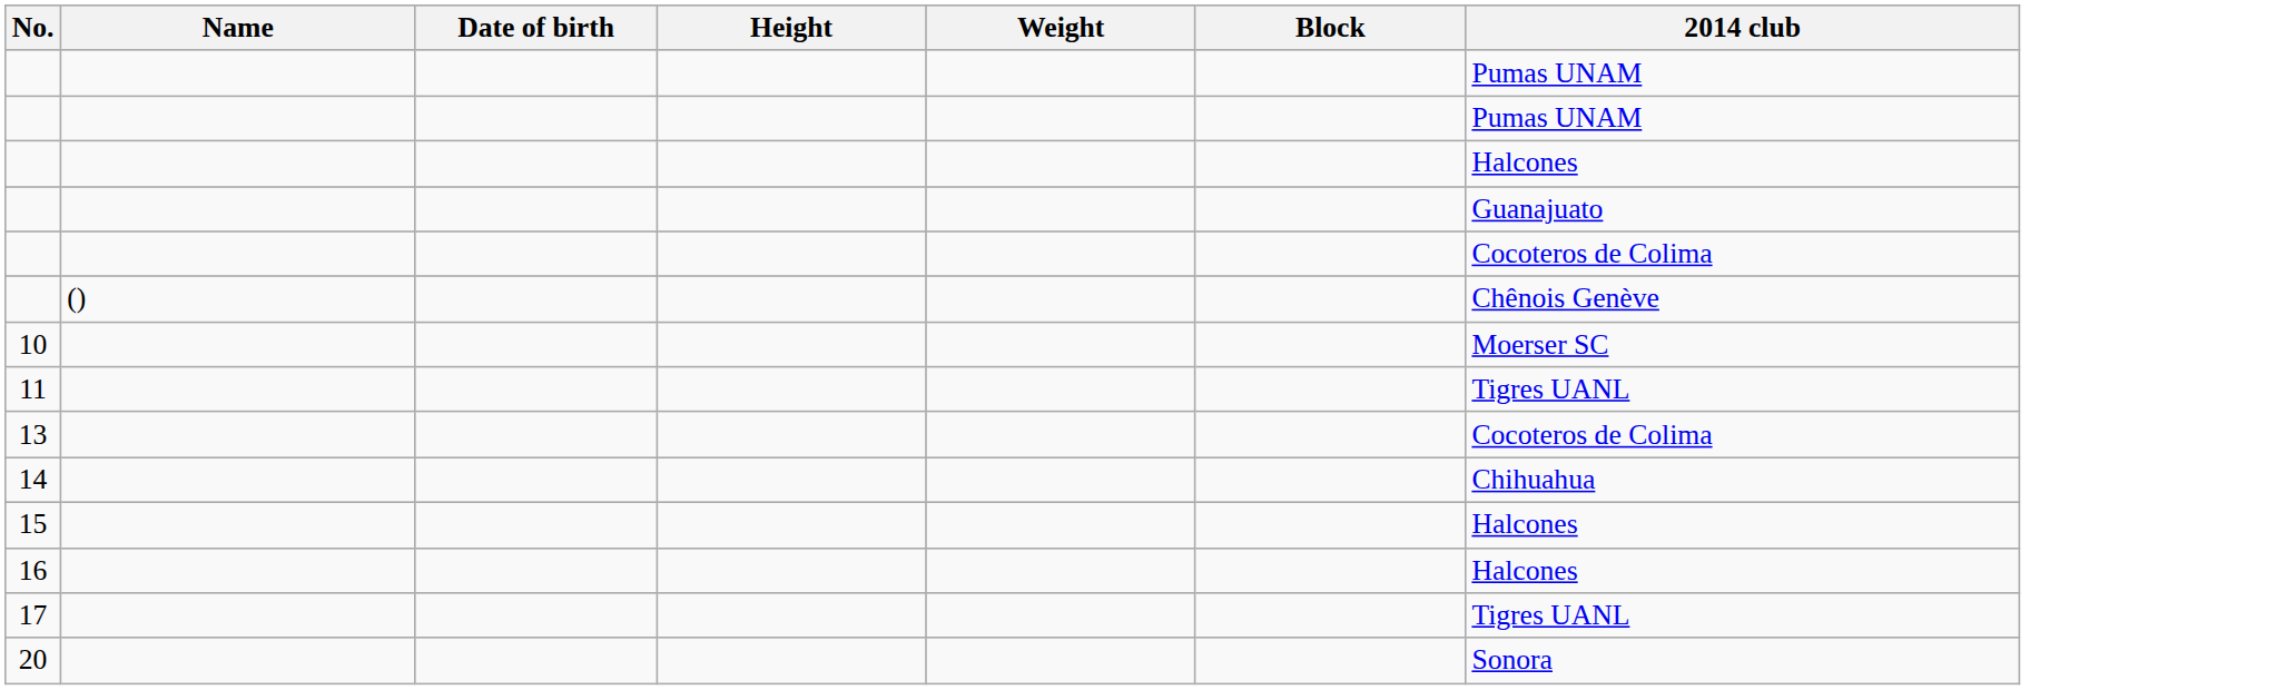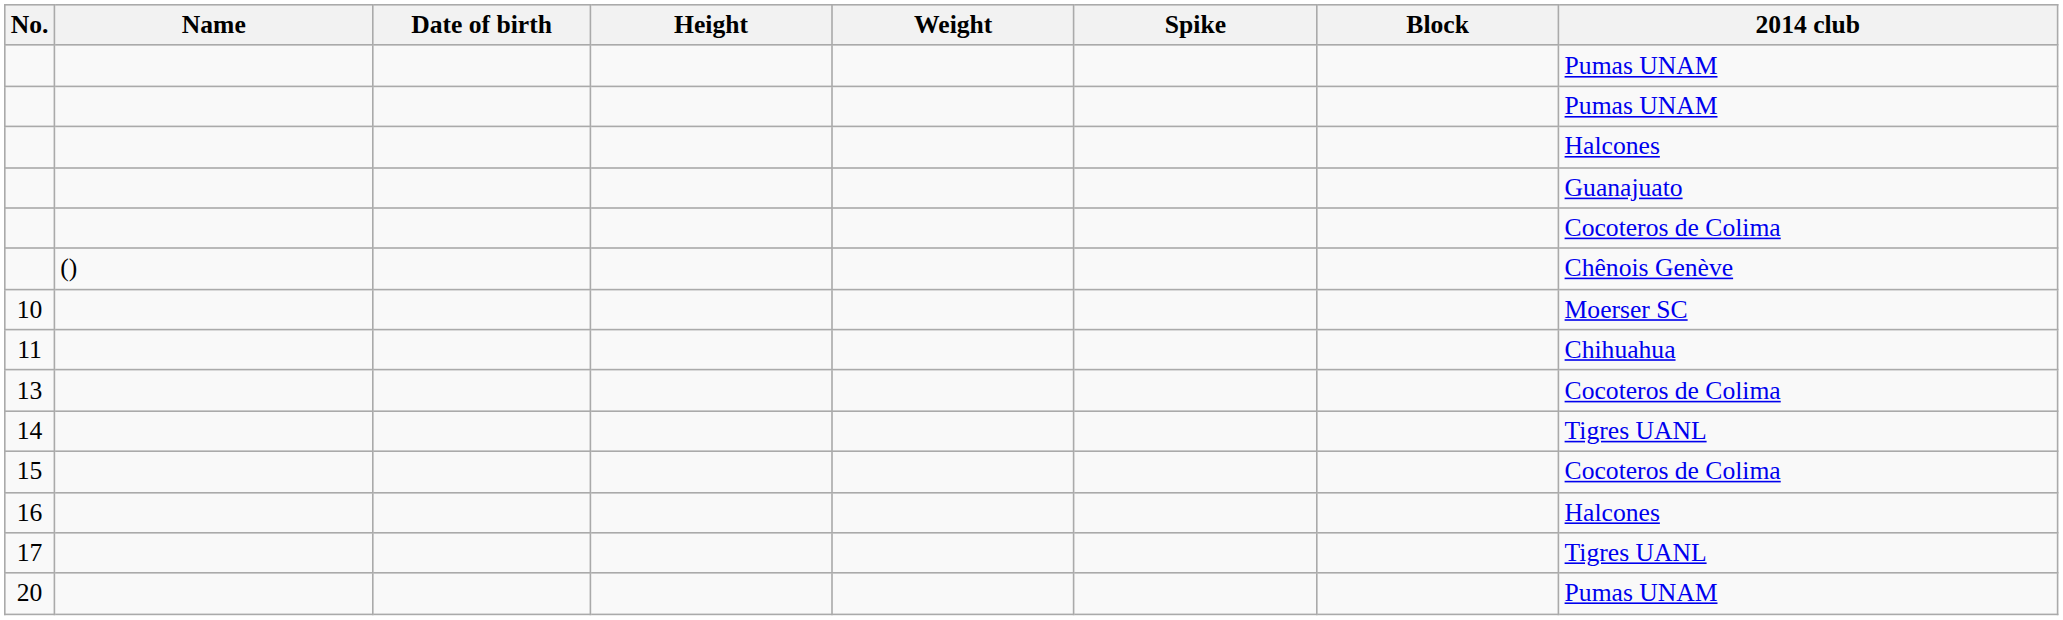 <table class="wikitable sortable" style="font-size:100%; text-align:center;">
 <tr>
 <th>No.</th>
 <th style="width:12em">Name</th>
 <th style="width:8em">Date of birth</th>
 <th style="width:9em">Height</th>
 <th style="width:9em">Weight</th>
+<th style="width:9em">Spike</th>
 <th style="width:9em">Block</th>
 <th style="width:19em">2014 club</th>
 </tr>
 <tr>
 <td></td>
 <td align=left></td>
 <td align=right></td>
+<td></td>
 <td></td>
 <td></td>
 <td></td>
 <td align=left> <a href='#'>Pumas UNAM</a></td>
 </tr>
 <tr>
 <td></td>
 <td align=left></td>
 <td align=right></td>
 <td></td>
 <td></td>
 <td></td>
+<td></td>
 <td align=left> <a href='#'>Pumas UNAM</a></td>
 </tr>
 <tr>
 <td></td>
 <td align=left></td>
 <td align=right></td>
+<td></td>
 <td></td>
 <td></td>
 <td></td>
 <td align=left> <a href='#'>Halcones</a></td>
 </tr>
 <tr>
 <td></td>
 <td align=left></td>
 <td align=right></td>
 <td></td>
 <td></td>
 <td></td>
+<td></td>
 <td align=left> <a href='#'>Guanajuato</a></td>
 </tr>
 <tr>
 <td></td>
 <td align=left></td>
 <td align=right></td>
+<td></td>
 <td></td>
 <td></td>
 <td></td>
 <td align=left> <a href='#'>Cocoteros de Colima</a></td>
 </tr>
 <tr>
 <td></td>
 <td align=left> ()</td>
 <td align=right></td>
 <td></td>
 <td></td>
 <td></td>
+<td></td>
 <td align=left> <a href='#'>Chênois Genève</a></td>
 </tr>
 <tr>
 <td>10</td>
 <td align=left></td>
 <td align=right></td>
+<td></td>
 <td></td>
 <td></td>
 <td></td>
 <td align=left> <a href='#'>Moerser SC</a></td>
 </tr>
 <tr>
 <td>11</td>
 <td align=left></td>
 <td align=right></td>
 <td></td>
 <td></td>
 <td></td>
-<td align=left> <a href='#'>Tigres UANL</a></td>
+<td></td>
+<td align=left> <a href='#'>Chihuahua</a></td>
 </tr>
 <tr>
 <td>13</td>
 <td align=left></td>
 <td align=right></td>
+<td></td>
 <td></td>
 <td></td>
 <td></td>
 <td align=left> <a href='#'>Cocoteros de Colima</a></td>
 </tr>
 <tr>
 <td>14</td>
 <td align=left></td>
 <td align=right></td>
 <td></td>
 <td></td>
 <td></td>
-<td align=left> <a href='#'>Chihuahua</a></td>
+<td></td>
+<td align=left> <a href='#'>Tigres UANL</a></td>
 </tr>
 <tr>
 <td>15</td>
 <td align=left></td>
 <td align=right></td>
 <td></td>
 <td></td>
 <td></td>
-<td align=left> <a href='#'>Halcones</a></td>
+<td></td>
+<td align=left> <a href='#'>Cocoteros de Colima</a></td>
 </tr>
 <tr>
 <td>16</td>
 <td align=left></td>
 <td align=right></td>
+<td></td>
 <td></td>
 <td></td>
 <td></td>
 <td align=left> <a href='#'>Halcones</a></td>
 </tr>
 <tr>
 <td>17</td>
 <td align=left></td>
 <td align=right></td>
 <td></td>
 <td></td>
 <td></td>
+<td></td>
 <td align=left> <a href='#'>Tigres UANL</a></td>
 </tr>
 <tr>
 <td>20</td>
 <td align=left></td>
 <td align=right></td>
 <td></td>
 <td></td>
 <td></td>
-<td align=left> <a href='#'>Sonora</a></td>
+<td></td>
+<td align=left> <a href='#'>Pumas UNAM</a></td>
 </tr>
 </table>
